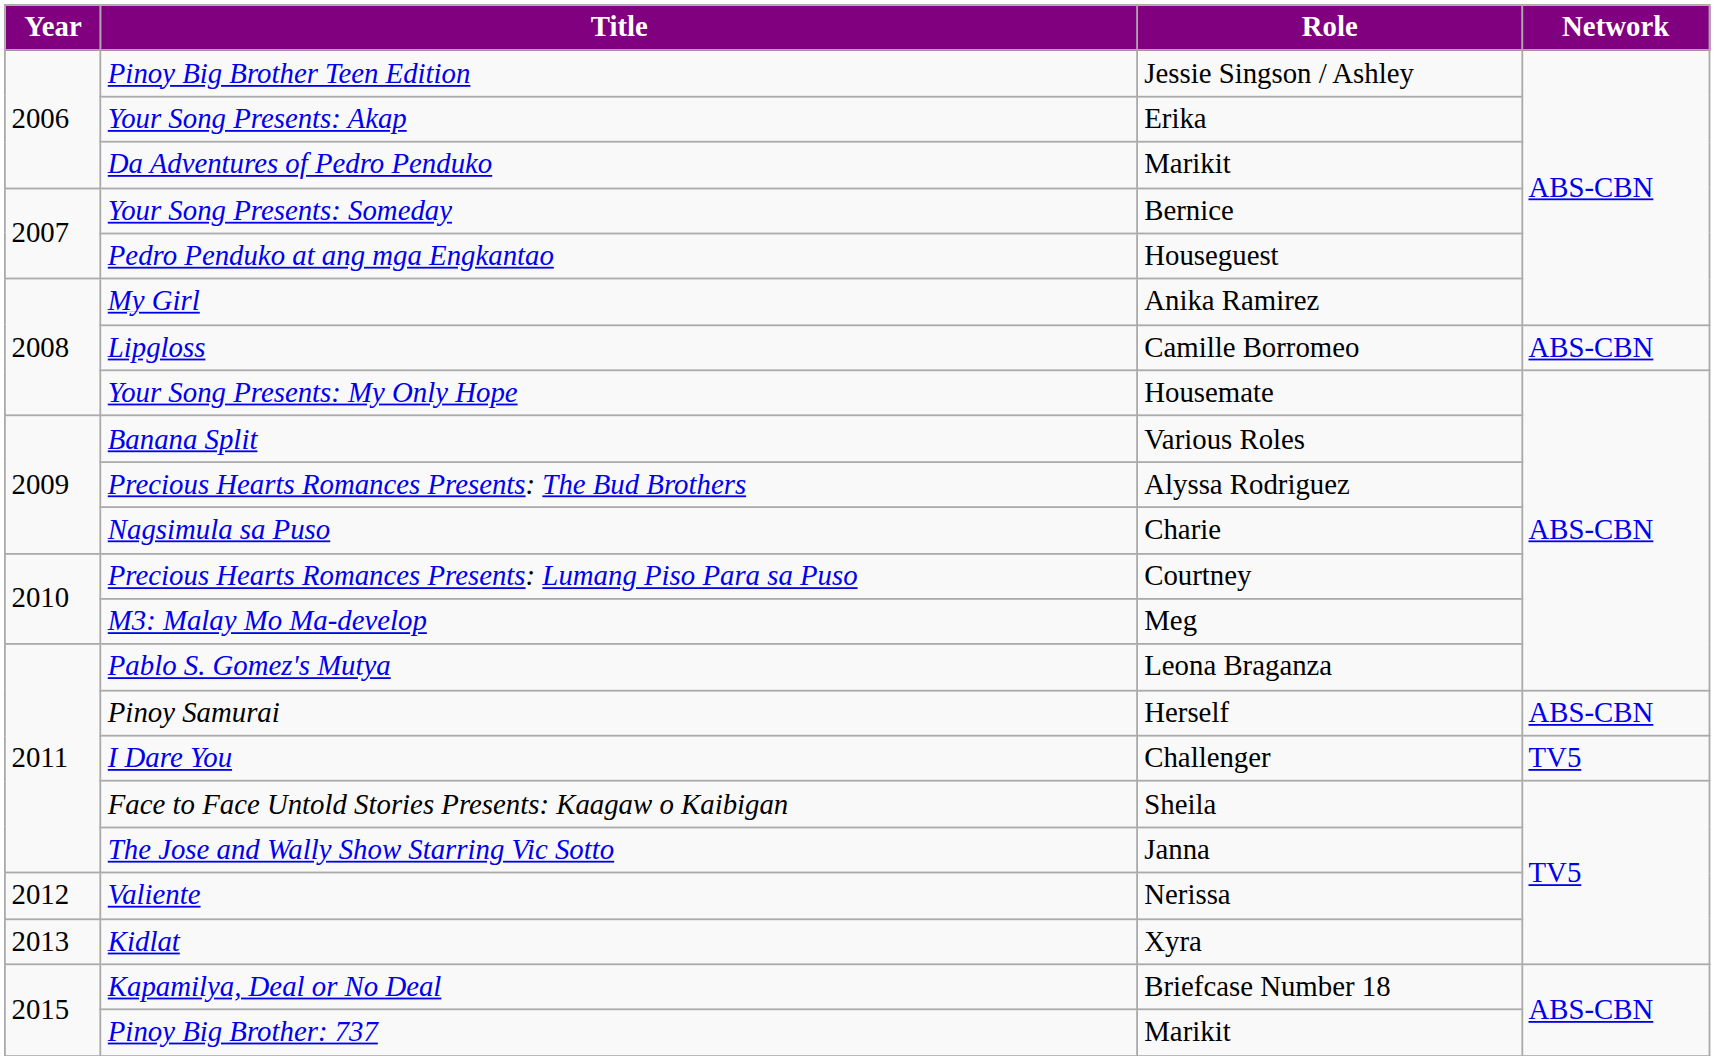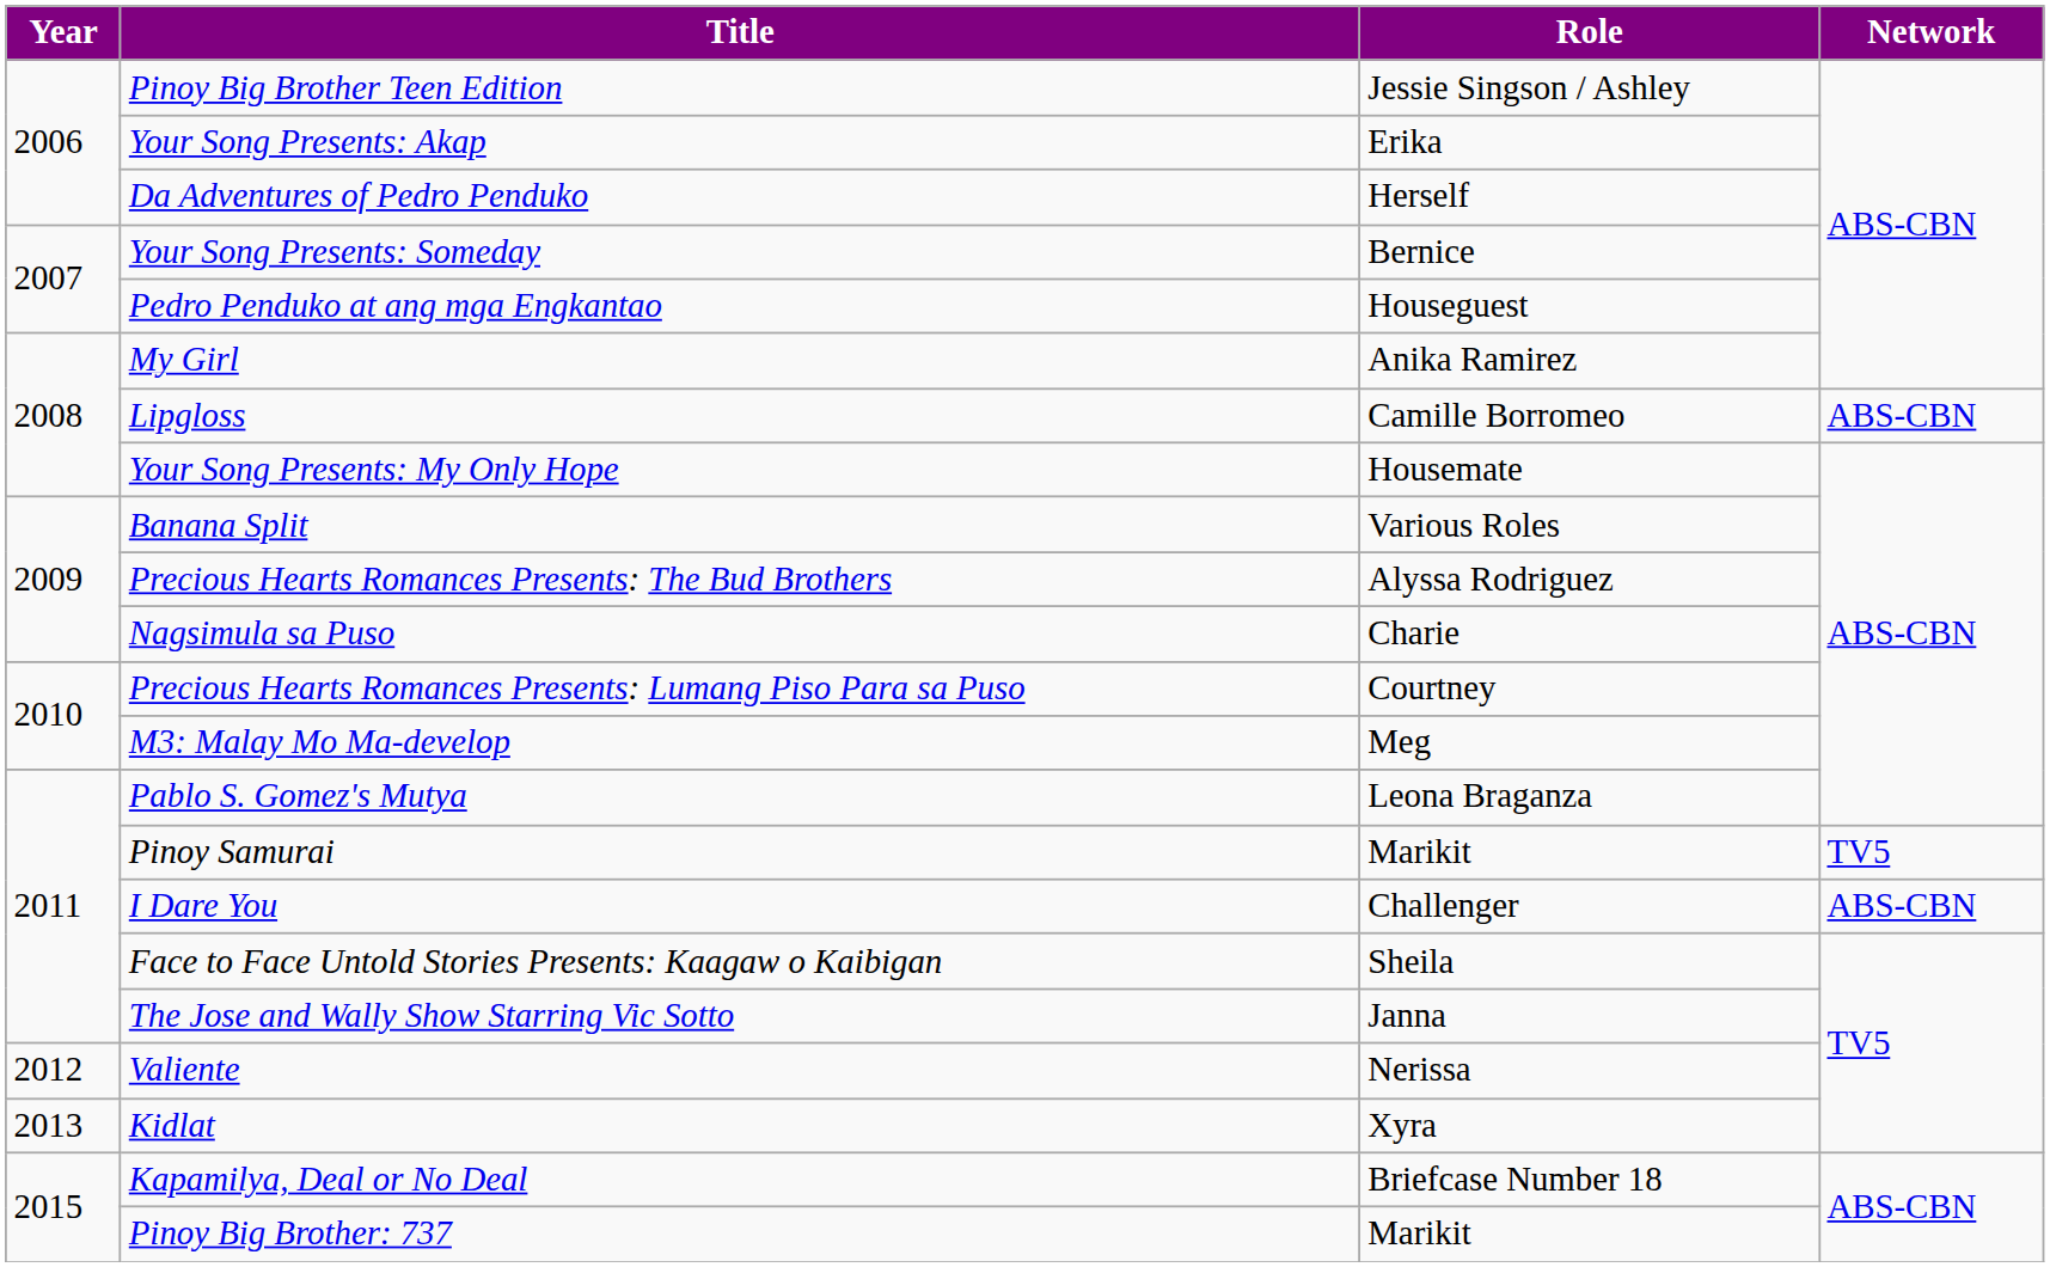 <table class="wikitable" style="width:75%;">
 <tr style="color:white">
 <th style="background:purple;">Year</th>
 <th style="background:purple;">Title</th>
 <th style="background:purple;">Role</th>
 <th style="background:purple;">Network</th>
 </tr>
 <tr>
 <td rowspan="3">2006</td>
 <td><em><a href='#'>Pinoy Big Brother Teen Edition</a></em></td>
 <td>Jessie Singson / Ashley</td>
 <td rowspan="6"><a href='#'>ABS-CBN</a></td>
 </tr>
 <tr>
 <td><em><a href='#'>Your Song Presents: Akap</a></em></td>
 <td>Erika</td>
 </tr>
 <tr>
 <td><em><a href='#'>Da Adventures of Pedro Penduko</a></em></td>
-<td>Marikit</td>
+<td>Herself</td>
 </tr>
 <tr>
 <td rowspan="2">2007</td>
 <td><em><a href='#'>Your Song Presents: Someday</a></em></td>
 <td>Bernice</td>
 </tr>
 <tr>
 <td><em><a href='#'>Pedro Penduko at ang mga Engkantao</a></em></td>
 <td>Houseguest</td>
 </tr>
 <tr>
 <td rowspan="3">2008</td>
 <td><em><a href='#'>My Girl</a></em></td>
 <td>Anika Ramirez</td>
 </tr>
 <tr>
 <td><em><a href='#'>Lipgloss</a></em></td>
 <td>Camille Borromeo</td>
 <td><a href='#'>ABS-CBN</a></td>
 </tr>
 <tr>
 <td><em><a href='#'>Your Song Presents: My Only Hope</a></em></td>
 <td>Housemate</td>
 <td rowspan="7"><a href='#'>ABS-CBN</a></td>
 </tr>
 <tr>
 <td rowspan="3">2009</td>
 <td><em><a href='#'>Banana Split</a></em></td>
 <td>Various Roles</td>
 </tr>
 <tr>
 <td><em><a href='#'>Precious Hearts Romances Presents</a>: <a href='#'>The Bud Brothers</a></em></td>
 <td>Alyssa Rodriguez</td>
 </tr>
 <tr>
 <td><em><a href='#'>Nagsimula sa Puso</a></em></td>
 <td>Charie</td>
 </tr>
 <tr>
 <td rowspan="2">2010</td>
 <td><em><a href='#'>Precious Hearts Romances Presents</a>: <a href='#'>Lumang Piso Para sa Puso</a></em></td>
 <td>Courtney</td>
 </tr>
 <tr>
 <td><em><a href='#'>M3: Malay Mo Ma-develop</a></em></td>
 <td>Meg</td>
 </tr>
 <tr>
 <td rowspan="5">2011</td>
 <td><em><a href='#'>Pablo S. Gomez's Mutya</a></em></td>
 <td>Leona Braganza</td>
 </tr>
 <tr>
 <td><em>Pinoy Samurai</em></td>
-<td>Herself</td>
-<td><a href='#'>ABS-CBN</a></td>
+<td>Marikit</td>
+<td><a href='#'>TV5</a></td>
 </tr>
 <tr>
 <td><em><a href='#'>I Dare You</a></em></td>
 <td>Challenger</td>
-<td><a href='#'>TV5</a></td>
+<td><a href='#'>ABS-CBN</a></td>
 </tr>
 <tr>
 <td><em>Face to Face Untold Stories Presents: Kaagaw o Kaibigan</em></td>
 <td>Sheila</td>
 <td rowspan="4"><a href='#'>TV5</a></td>
 </tr>
 <tr>
 <td><em><a href='#'>The Jose and Wally Show Starring Vic Sotto</a></em></td>
 <td>Janna</td>
 </tr>
 <tr>
 <td>2012</td>
 <td><em><a href='#'>Valiente</a></em></td>
 <td>Nerissa</td>
 </tr>
 <tr>
 <td>2013</td>
 <td><em><a href='#'>Kidlat</a></em></td>
 <td>Xyra</td>
 </tr>
 <tr>
 <td rowspan=2>2015</td>
 <td><em><a href='#'>Kapamilya, Deal or No Deal</a></em></td>
 <td>Briefcase Number 18</td>
 <td rowspan=2><a href='#'>ABS-CBN</a></td>
 </tr>
 <tr>
 <td><em><a href='#'>Pinoy Big Brother: 737</a></em></td>
 <td>Marikit</td>
 </tr>
 </table>
